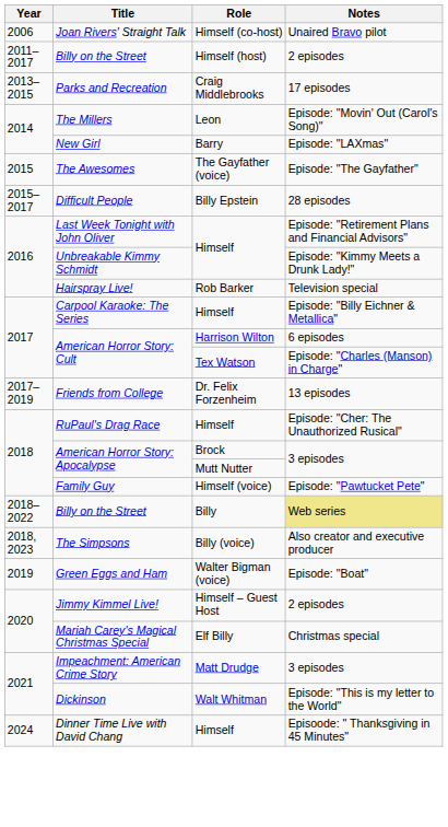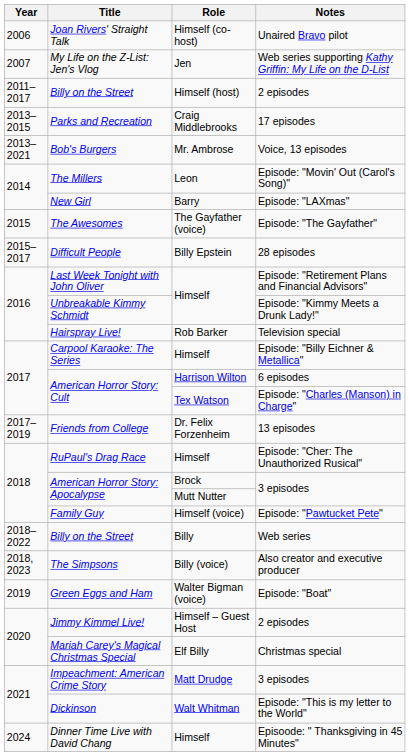 <table class="wikitable sortable">
 <tr>
 <th>Year</th>
 <th>Title</th>
 <th>Role</th>
 <th>Notes</th>
 </tr>
 <tr>
 <td>2006</td>
 <td><em><a href='#'>Joan Rivers</a>' Straight Talk</em></td>
 <td>Himself (co-host)</td>
 <td>Unaired <a href='#'>Bravo</a> pilot</td>
 </tr>
 <tr>
+<td>2007</td>
+<td><em>My Life on the Z-List: Jen's Vlog</em></td>
+<td>Jen</td>
+<td>Web series supporting <em><a href='#'>Kathy Griffin: My Life on the D-List</a></em></td>
+</tr>
+<tr>
 <td>2011–2017</td>
 <td><em><a href='#'>Billy on the Street</a></em></td>
 <td>Himself (host)</td>
 <td>2 episodes</td>
 </tr>
 <tr>
 <td>2013–2015</td>
 <td><em><a href='#'>Parks and Recreation</a></em></td>
 <td>Craig Middlebrooks</td>
 <td>17 episodes</td>
+</tr>
+<tr>
+<td>2013–2021</td>
+<td><em><a href='#'>Bob's Burgers</a></em></td>
+<td>Mr. Ambrose</td>
+<td>Voice, 13 episodes</td>
 </tr>
 <tr>
 <td rowspan="2">2014</td>
 <td><em><a href='#'>The Millers</a></em></td>
 <td>Leon</td>
 <td>Episode: "Movin' Out (Carol's Song)"</td>
 </tr>
 <tr>
 <td><em><a href='#'>New Girl</a></em></td>
 <td>Barry</td>
 <td>Episode: "LAXmas"</td>
 </tr>
 <tr>
 <td>2015</td>
 <td><em><a href='#'>The Awesomes</a></em></td>
 <td>The Gayfather (voice)</td>
 <td>Episode: "The Gayfather"</td>
 </tr>
 <tr>
 <td>2015–2017</td>
 <td><em><a href='#'>Difficult People</a></em></td>
 <td>Billy Epstein</td>
 <td>28 episodes</td>
 </tr>
 <tr>
 <td rowspan="3">2016</td>
 <td><em><a href='#'>Last Week Tonight with John Oliver</a></em></td>
 <td rowspan="2">Himself</td>
 <td>Episode: "Retirement Plans and Financial Advisors"</td>
 </tr>
 <tr>
 <td><em><a href='#'>Unbreakable Kimmy Schmidt</a></em></td>
 <td>Episode: "Kimmy Meets a Drunk Lady!"</td>
 </tr>
 <tr>
 <td><em><a href='#'>Hairspray Live!</a></em></td>
 <td>Rob Barker</td>
 <td>Television special</td>
 </tr>
 <tr>
 <td rowspan="3">2017</td>
 <td><em><a href='#'>Carpool Karaoke: The Series</a></em></td>
 <td>Himself</td>
 <td>Episode: "Billy Eichner & <a href='#'>Metallica</a>"</td>
 </tr>
 <tr>
 <td rowspan="2"><em><a href='#'>American Horror Story: Cult</a></em></td>
 <td><a href='#'>Harrison Wilton</a></td>
 <td>6 episodes</td>
 </tr>
 <tr>
 <td><a href='#'>Tex Watson</a></td>
 <td>Episode: "<a href='#'>Charles (Manson) in Charge</a>"</td>
 </tr>
 <tr>
 <td>2017–2019</td>
 <td><em><a href='#'>Friends from College</a></em></td>
 <td>Dr. Felix Forzenheim</td>
 <td>13 episodes</td>
 </tr>
 <tr>
 <td rowspan="4">2018</td>
 <td><em><a href='#'>RuPaul's Drag Race</a></em></td>
 <td>Himself</td>
 <td>Episode: "Cher: The Unauthorized Rusical"</td>
 </tr>
 <tr>
 <td rowspan="2"><em><a href='#'>American Horror Story: Apocalypse</a></em></td>
 <td>Brock</td>
 <td rowspan="2">3 episodes</td>
 </tr>
 <tr>
 <td>Mutt Nutter</td>
 </tr>
 <tr>
 <td><em><a href='#'>Family Guy</a></em></td>
 <td>Himself (voice)</td>
 <td>Episode: "<a href='#'>Pawtucket Pete</a>"</td>
 </tr>
 <tr>
 <td>2018–2022</td>
 <td><em><a href='#'>Billy on the Street</a></em></td>
 <td>Billy</td>
-<td style="background: khaki;">Web series</td>
+<td>Web series</td>
 </tr>
 <tr>
 <td>2018, 2023</td>
 <td><em><a href='#'>The Simpsons</a></em></td>
 <td>Billy (voice)</td>
 <td>Also creator and executive producer</td>
 </tr>
 <tr>
 <td>2019</td>
 <td><em><a href='#'>Green Eggs and Ham</a></em></td>
 <td>Walter Bigman (voice)</td>
 <td>Episode: "Boat"</td>
 </tr>
 <tr>
 <td rowspan="2">2020</td>
 <td><em><a href='#'>Jimmy Kimmel Live!</a></em></td>
 <td>Himself – Guest Host</td>
 <td>2 episodes</td>
 </tr>
 <tr>
 <td><em><a href='#'>Mariah Carey's Magical Christmas Special</a></em></td>
 <td>Elf Billy</td>
 <td>Christmas special</td>
 </tr>
 <tr>
 <td rowspan="2">2021</td>
 <td><em><a href='#'>Impeachment: American Crime Story</a></em></td>
 <td><a href='#'>Matt Drudge</a></td>
 <td>3 episodes</td>
 </tr>
 <tr>
 <td><em><a href='#'>Dickinson</a></em></td>
 <td><a href='#'>Walt Whitman</a></td>
 <td>Episode: "This is my letter to the World"</td>
 </tr>
 <tr>
 <td>2024</td>
 <td><em>Dinner Time Live with David Chang</em></td>
 <td>Himself</td>
 <td>Episoode: " Thanksgiving in 45 Minutes"</td>
 </tr>
 </table>
